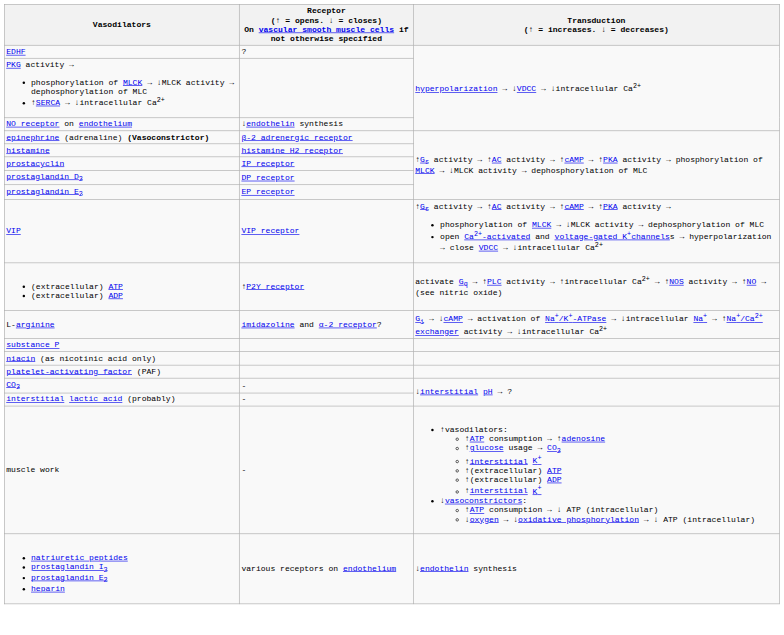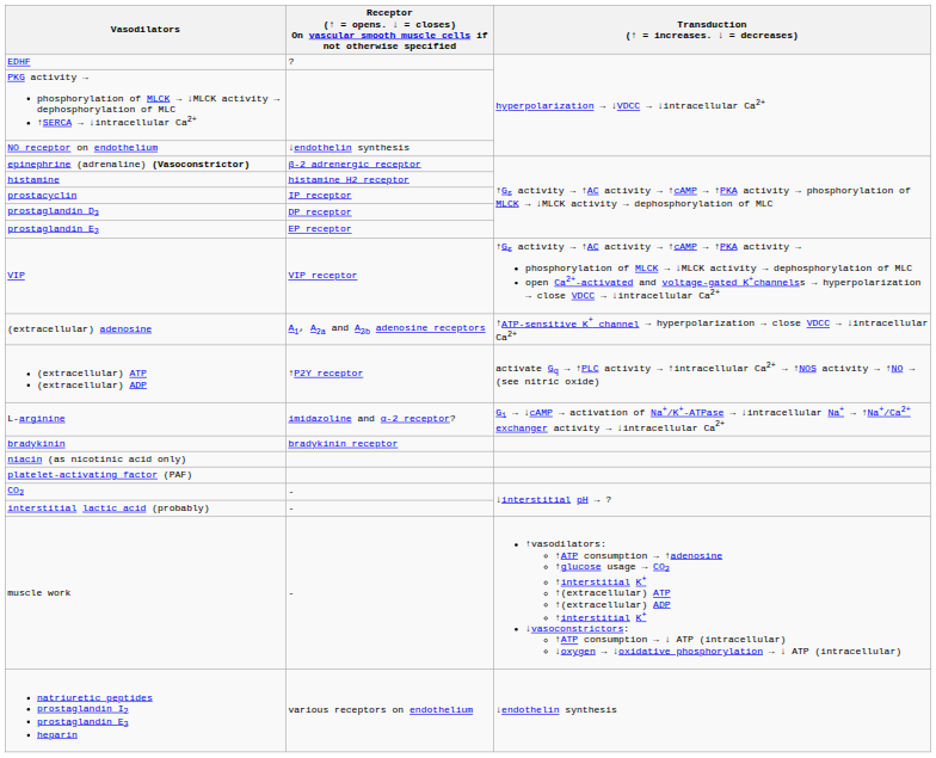 <table class="wikitable">
 <tr>
 <th>Vasodilators </th>
 <th>Receptor <br> (↑ = opens. ↓ = closes)  <br> <span> On <a href='#'>vascular smooth muscle cells</a> if not otherwise specified</span></th>
 <th>Transduction <br> (↑ = increases. ↓ = decreases) </th>
 </tr>
 <tr>
 <td><a href='#'>EDHF</a></td>
 <td>?</td>
 <td rowspan=3><a href='#'>hyperpolarization</a> → ↓<a href='#'>VDCC</a> → ↓intracellular Ca<sup>2+</sup></td>
 </tr>
 <tr>
 <td><a href='#'>PKG</a> activity →<br><ul><li>phosphorylation of <a href='#'>MLCK</a> → ↓MLCK activity → dephosphorylation of MLC</li><li>↑<a href='#'>SERCA</a> → ↓intracellular Ca<sup>2+</sup></li></ul></td>
 </tr>
 <tr>
 <td><a href='#'>NO receptor</a> on <a href='#'>endothelium</a></td>
 <td>↓<a href='#'>endothelin</a> synthesis </td>
 </tr>
 <tr>
 <td><a href='#'>epinephrine</a> (adrenaline) <strong>(Vasoconstrictor)</strong></td>
 <td><a href='#'>β-2 adrenergic receptor</a></td>
 <td rowspan=5>↑<a href='#'>G<sub>s</sub></a> activity → ↑<a href='#'>AC</a> activity → ↑<a href='#'>cAMP</a> → ↑<a href='#'>PKA</a> activity → phosphorylation of <a href='#'>MLCK</a> → ↓MLCK activity → dephosphorylation of MLC</td>
 </tr>
 <tr>
 <td><a href='#'>histamine</a></td>
 <td><a href='#'>histamine H2 receptor</a></td>
 </tr>
 <tr>
 <td><a href='#'>prostacyclin</a></td>
 <td><a href='#'>IP receptor</a></td>
 </tr>
 <tr>
 <td><a href='#'>prostaglandin D<sub>2</sub></a></td>
 <td><a href='#'>DP receptor</a></td>
 </tr>
 <tr>
 <td><a href='#'>prostaglandin E<sub>2</sub></a></td>
 <td><a href='#'>EP receptor</a></td>
 </tr>
 <tr>
 <td><a href='#'>VIP</a></td>
 <td><a href='#'>VIP receptor</a></td>
 <td>↑<a href='#'>G<sub>s</sub></a> activity → ↑<a href='#'>AC</a> activity → ↑<a href='#'>cAMP</a> → ↑<a href='#'>PKA</a> activity →<br><ul><li>phosphorylation of <a href='#'>MLCK</a> → ↓MLCK activity → dephosphorylation of MLC</li><li>open <a href='#'>Ca<sup>2+</sup>-activated</a> and <a href='#'>voltage-gated K<sup>+</sup>channels</a>s → hyperpolarization →  close <a href='#'>VDCC</a> → ↓intracellular Ca<sup>2+</sup></li></ul></td>
 </tr>
 <tr>
+<td>(extracellular) <a href='#'>adenosine</a></td>
+<td><a href='#'>A<sub>1</sub></a>, <a href='#'>A<sub>2a</sub></a> and <a href='#'>A<sub>2b</sub></a> <a href='#'>adenosine receptors</a></td>
+<td>↑<a href='#'>ATP-sensitive K<sup>+</sup> channel</a> → hyperpolarization → close <a href='#'>VDCC</a> → ↓intracellular Ca<sup>2+</sup></td>
+</tr>
+<tr>
 <td><br><ul><li>(extracellular) <a href='#'>ATP</a></li><li>(extracellular) <a href='#'>ADP</a></li></ul></td>
 <td>↑<a href='#'>P2Y receptor</a></td>
 <td>activate <a href='#'>G<sub>q</sub></a> → ↑<a href='#'>PLC</a> activity → ↑intracellular Ca<sup>2+</sup> → ↑<a href='#'>NOS</a> activity → ↑<a href='#'>NO</a> → (see nitric oxide)</td>
 </tr>
 <tr>
 <td>L-<a href='#'>arginine</a></td>
 <td><a href='#'>imidazoline</a> and <a href='#'>α-2 receptor</a>?</td>
 <td><a href='#'>G<sub>i</sub></a> → ↓<a href='#'>cAMP</a> → activation of <a href='#'>Na<sup>+</sup>/K<sup>+</sup>-ATPase</a> → ↓intracellular <a href='#'>Na<sup>+</sup></a> → ↑<a href='#'>Na<sup>+</sup>/Ca<sup>2+</sup> exchanger</a> activity → ↓intracellular Ca<sup>2+</sup></td>
 </tr>
 <tr>
-<td><a href='#'>substance P</a></td>
-<td></td>
+<td><a href='#'>bradykinin</a></td>
+<td><a href='#'>bradykinin receptor</a></td>
 <td></td>
 </tr>
 <tr>
 <td><a href='#'>niacin</a> (as nicotinic acid only)</td>
 <td></td>
 <td></td>
 </tr>
 <tr>
 <td><a href='#'>platelet-activating factor</a> (PAF)</td>
 <td></td>
 <td></td>
 </tr>
 <tr>
 <td><a href='#'>CO<sub>2</sub></a></td>
 <td>-</td>
 <td rowspan=2>↓<a href='#'>interstitial</a> <a href='#'>pH</a> → ?</td>
 </tr>
 <tr>
 <td><a href='#'>interstitial</a> <a href='#'>lactic acid</a> (probably)</td>
 <td>-</td>
 </tr>
 <tr>
 <td>muscle work</td>
 <td>-</td>
 <td><br><ul><li>↑vasodilators:<ul><li>↑<a href='#'>ATP</a> consumption → ↑<a href='#'>adenosine</a></li><li>↑<a href='#'>glucose</a> usage → <a href='#'>CO<sub>2</sub></a></li><li>↑<a href='#'>interstitial</a> <a href='#'>K<sup>+</sup></a></li><li>↑(extracellular) <a href='#'>ATP</a></li><li>↑(extracellular) <a href='#'>ADP</a></li><li>↑<a href='#'>interstitial</a> <a href='#'>K<sup>+</sup></a></li></ul></li><li>↓<a href='#'>vasoconstrictors</a>:<ul><li>↑<a href='#'>ATP</a> consumption → ↓ ATP (intracellular)</li><li>↓<a href='#'>oxygen</a> → ↓<a href='#'>oxidative phosphorylation</a> → ↓ ATP (intracellular)</li></ul></li></ul></td>
 </tr>
 <tr>
 <td><br><ul><li><a href='#'>natriuretic peptides</a></li><li><a href='#'>prostaglandin I<sub>2</sub></a></li><li><a href='#'>prostaglandin E<sub>2</sub></a></li><li><a href='#'>heparin</a></li></ul></td>
 <td>various receptors on <a href='#'>endothelium</a></td>
 <td>↓<a href='#'>endothelin</a> synthesis </td>
 </tr>
 </table>
